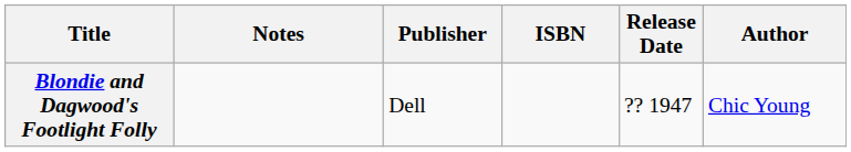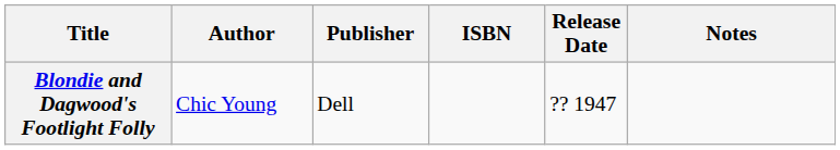 <table class="wikitable" width="100%">
 <tr>
 <th width="20%">Title</th>
-<th width="25%">Notes</th>
+<th width="17%">Author</th>
 <th width="14%">Publisher</th>
 <th width="14%">ISBN</th>
 <th width="10%">Release Date</th>
-<th width="17%">Author</th>
+<th width="25%">Notes</th>
 </tr>
 <tr>
 <th><em><a href='#'>Blondie</a> and Dagwood's Footlight Folly</em></th>
-<td></td>
+<td><a href='#'>Chic Young</a></td>
 <td>Dell</td>
 <td></td>
 <td>?? 1947</td>
-<td><a href='#'>Chic Young</a></td>
+<td></td>
 </tr>
 </table>
